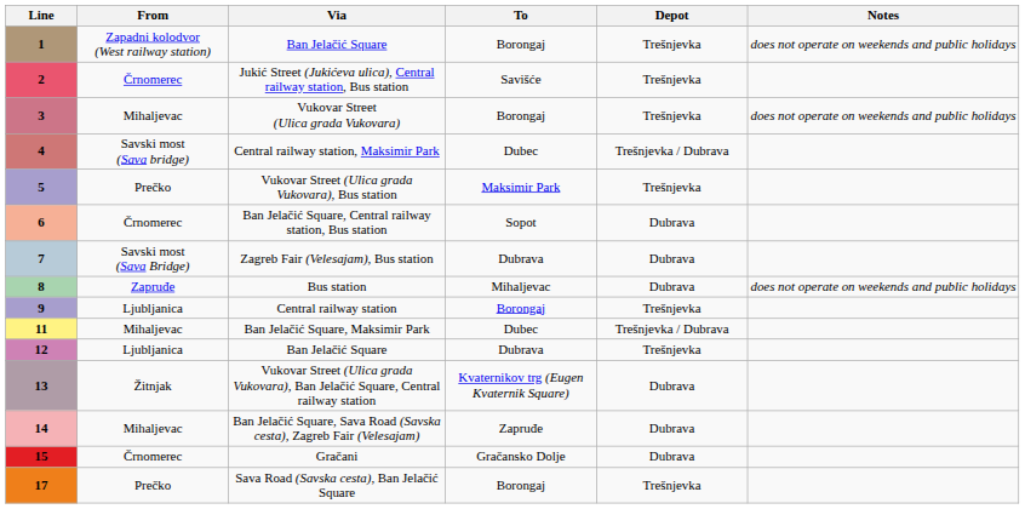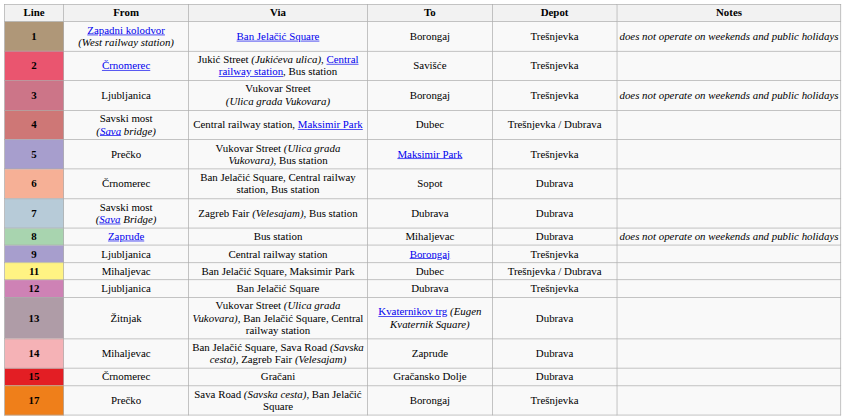 <table class=wikitable>
 <tr>
 <th style="width: 5em">Line</th>
 <th style="width: 11em">From</th>
 <th style="width: 16em">Via</th>
 <th style="width: 11em">To</th>
 <th style="width: 11em">Depot</th>
 <th>Notes</th>
 </tr>
 <tr>
 <td style="text-align:center; background:#af9778;"><strong>1</strong></td>
 <td style="text-align:center;"><a href='#'>Zapadni kolodvor</a><br><em>(West railway station)</em></td>
 <td style="text-align:center;"><a href='#'>Ban Jelačić Square</a></td>
 <td style="text-align:center;">Borongaj</td>
 <td style="text-align:center;">Trešnjevka</td>
 <td style="text-align:center;"><em>does not operate on weekends and public holidays</em></td>
 </tr>
 <tr>
 <td style="text-align:center; background:#ea556f;"><strong>2</strong></td>
 <td style="text-align:center;"><a href='#'>Črnomerec</a></td>
 <td style="text-align:center;">Jukić Street <em>(Jukićeva ulica)</em>, <a href='#'>Central railway station</a>, Bus station</td>
 <td style="text-align:center;">Savišće</td>
 <td style="text-align:center;">Trešnjevka</td>
 <td style="text-align:center;"></td>
 </tr>
 <tr>
 <td style="text-align:center; background:#cc7588;"><strong>3</strong></td>
-<td style="text-align:center;">Mihaljevac</td>
+<td style="text-align:center;">Ljubljanica</td>
 <td style="text-align:center;">Vukovar Street<br><em>(Ulica grada Vukovara)</em></td>
 <td style="text-align:center;">Borongaj</td>
 <td style="text-align:center;">Trešnjevka</td>
 <td style="text-align:center;"><em>does not operate on weekends and public holidays</em></td>
 </tr>
 <tr>
 <td style="text-align:center; background:#ce7776;"><strong>4</strong></td>
 <td style="text-align:center;">Savski most<br><em>(<a href='#'>Sava</a> bridge)</em></td>
 <td style="text-align:center;">Central railway station, <a href='#'>Maksimir Park</a></td>
 <td style="text-align:center;">Dubec</td>
 <td style="text-align:center;">Trešnjevka / Dubrava</td>
 <td style="text-align:center;"></td>
 </tr>
 <tr>
 <td style="text-align:center; background:#a79ecd;"><strong>5</strong></td>
 <td style="text-align:center;">Prečko</td>
 <td style="text-align:center;">Vukovar Street <em>(Ulica grada Vukovara)</em>, Bus station</td>
 <td style="text-align:center;"><a href='#'>Maksimir Park</a></td>
 <td style="text-align:center;">Trešnjevka</td>
 <td style="text-align:center;"></td>
 </tr>
 <tr>
 <td style="text-align:center; background:#f6b096;"><strong>6</strong></td>
 <td style="text-align:center;">Črnomerec</td>
 <td style="text-align:center;">Ban Jelačić Square, Central railway station, Bus station</td>
 <td style="text-align:center;">Sopot</td>
 <td style="text-align:center;">Dubrava</td>
 <td style="text-align:center;"></td>
 </tr>
 <tr>
 <td style="text-align:center; background:#b7cbd8;"><strong>7</strong></td>
 <td style="text-align:center;">Savski most<br><em>(<a href='#'>Sava</a> Bridge)</em></td>
 <td style="text-align:center;">Zagreb Fair <em>(Velesajam)</em>, Bus station</td>
 <td style="text-align:center;">Dubrava</td>
 <td style="text-align:center;">Dubrava</td>
 <td style="text-align:center;"></td>
 </tr>
 <tr>
 <td style="text-align:center; background:#a8d4af;"><strong>8</strong></td>
 <td style="text-align:center;"><a href='#'>Zapruđe</a></td>
 <td style="text-align:center;">Bus station</td>
 <td style="text-align:center;">Mihaljevac</td>
 <td style="text-align:center;">Dubrava</td>
 <td style="text-align:center;"><em>does not operate on weekends and public holidays</em></td>
 </tr>
 <tr>
 <td style="text-align:center; background:#a79ecd;"><strong>9</strong></td>
 <td style="text-align:center;">Ljubljanica</td>
 <td style="text-align:center;">Central railway station</td>
 <td style="text-align:center;"><a href='#'>Borongaj</a></td>
 <td style="text-align:center;">Trešnjevka</td>
 <td style="text-align:center;"></td>
 </tr>
 <tr>
 <td style="text-align:center; background:#fff383;"><strong>11</strong></td>
 <td style="text-align:center;">Mihaljevac</td>
 <td style="text-align:center;">Ban Jelačić Square, Maksimir Park</td>
 <td style="text-align:center;">Dubec</td>
 <td style="text-align:center;">Trešnjevka / Dubrava</td>
 <td style="text-align:center;"></td>
 </tr>
 <tr>
 <td style="text-align:center; background:#ce82b5;"><strong>12</strong></td>
 <td style="text-align:center;">Ljubljanica</td>
 <td style="text-align:center;">Ban Jelačić Square</td>
 <td style="text-align:center;">Dubrava</td>
 <td style="text-align:center;">Trešnjevka</td>
 <td style="text-align:center;"></td>
 </tr>
 <tr>
 <td style="text-align:center; background:#af9ca7;"><strong>13</strong></td>
 <td style="text-align:center;">Žitnjak</td>
 <td style="text-align:center;">Vukovar Street <em>(Ulica grada Vukovara),</em> Ban Jelačić Square, Central railway station</td>
 <td style="text-align:center;"><a href='#'>Kvaternikov trg</a> <em>(Eugen Kvaternik Square)</em></td>
 <td style="text-align:center;">Dubrava</td>
 <td style="text-align:center;"></td>
 </tr>
 <tr>
 <td style="text-align:center; background:#f5b2b6;"><strong>14</strong></td>
 <td style="text-align:center;">Mihaljevac</td>
 <td style="text-align:center;">Ban Jelačić Square, Sava Road <em>(Savska cesta),</em> Zagreb Fair <em>(Velesajam)</em></td>
 <td style="text-align:center;">Zapruđe</td>
 <td style="text-align:center;">Dubrava</td>
 <td style="text-align:center;"></td>
 </tr>
 <tr>
 <td style="text-align:center; background:#e31e24;"><strong>15</strong></td>
 <td style="text-align:center;">Črnomerec</td>
 <td style="text-align:center;">Gračani</td>
 <td style="text-align:center;">Gračansko Dolje</td>
 <td style="text-align:center;">Dubrava</td>
 <td style="text-align:center;"></td>
 </tr>
 <tr>
 <td style="text-align:center; background:#ef7f1a;"><strong>17</strong></td>
 <td style="text-align:center;">Prečko</td>
 <td style="text-align:center;">Sava Road <em>(Savska cesta)</em>, Ban Jelačić Square</td>
 <td style="text-align:center;">Borongaj</td>
 <td style="text-align:center;">Trešnjevka</td>
 <td style="text-align:center;"></td>
 </tr>
 </table>
